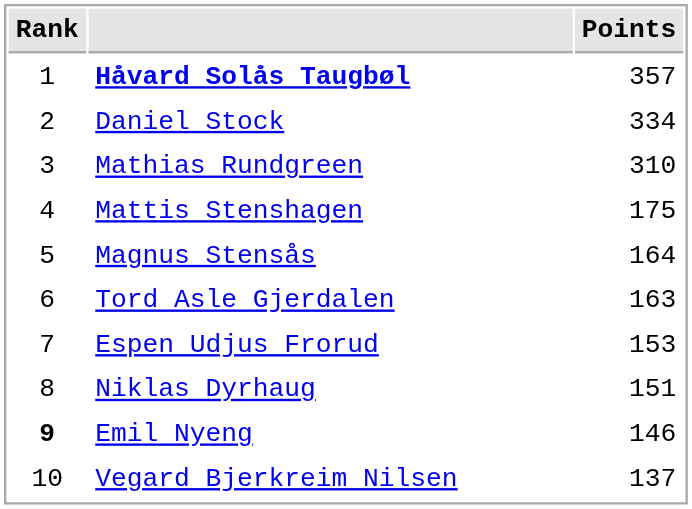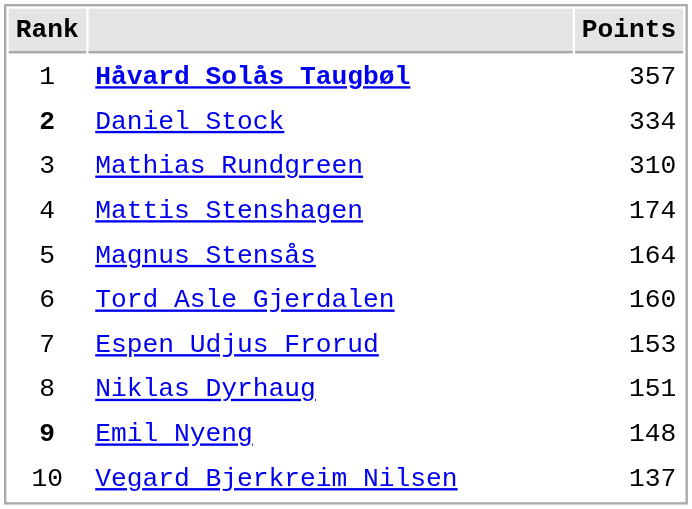 <table cellspacing="1" cellpadding="3" style="border:1px solid #AAAAAA;font-size:86%">
 <tr style="background-color: #E4E4E4;">
 <th style="border-bottom:1px solid #AAAAAA" width=10>Rank</th>
 <th style="border-bottom:1px solid #AAAAAA" width=200></th>
 <th style="border-bottom:1px solid #AAAAAA" width=20 align=right>Points</th>
 </tr>
 <tr>
 <td align=center>1</td>
 <td> <strong><a href='#'>Håvard Solås Taugbøl</a></strong></td>
 <td align=right>357</td>
 </tr>
 <tr>
-<td align=center>2</td>
+<td align=center><strong>2</strong></td>
 <td> <a href='#'>Daniel Stock</a></td>
 <td align=right>334</td>
 </tr>
 <tr>
 <td align=center>3</td>
 <td> <a href='#'>Mathias Rundgreen</a></td>
 <td align=right>310</td>
 </tr>
 <tr>
 <td align=center>4</td>
 <td> <a href='#'>Mattis Stenshagen</a></td>
-<td align=right>175</td>
+<td align=right>174</td>
 </tr>
 <tr>
 <td align=center>5</td>
 <td> <a href='#'>Magnus Stensås</a></td>
 <td align=right>164</td>
 </tr>
 <tr>
 <td align=center>6</td>
 <td> <a href='#'>Tord Asle Gjerdalen</a></td>
-<td align=right>163</td>
+<td align=right>160</td>
 </tr>
 <tr>
 <td align=center>7</td>
 <td> <a href='#'>Espen Udjus Frorud</a></td>
 <td align=right>153</td>
 </tr>
 <tr>
 <td align=center>8</td>
 <td> <a href='#'>Niklas Dyrhaug</a></td>
 <td align=right>151</td>
 </tr>
 <tr>
 <td align=center><strong>9</strong></td>
 <td> <a href='#'>Emil Nyeng</a></td>
-<td align=right>146</td>
+<td align=right>148</td>
 </tr>
 <tr>
 <td align=center>10</td>
 <td> <a href='#'>Vegard Bjerkreim Nilsen</a></td>
 <td align=right>137</td>
 </tr>
 </table>
